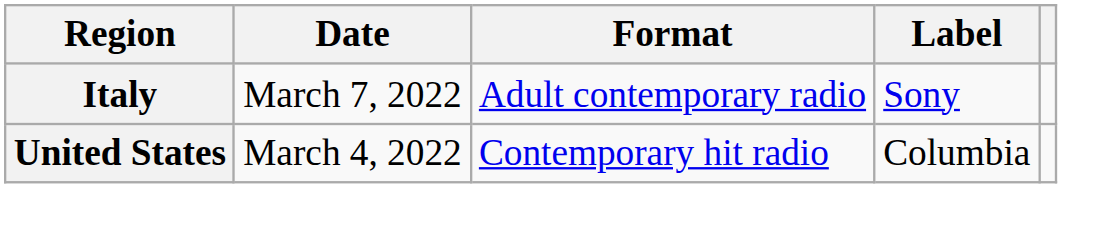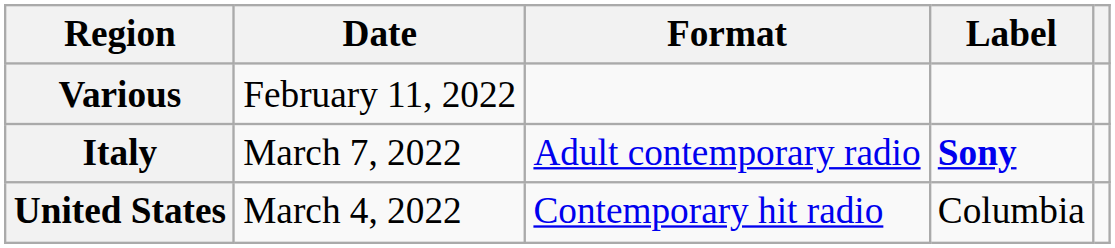 <table class="wikitable plainrowheaders">
 <tr>
 <th scope="col">Region</th>
 <th scope="col">Date</th>
 <th scope="col">Format</th>
 <th scope="col">Label</th>
 <th scope="col"></th>
 </tr>
 <tr>
+<th scope="row">Various</th>
+<td>February 11, 2022</td>
+<td></td>
+<td></td>
+<td></td>
+</tr>
+<tr>
 <th scope="row">Italy</th>
 <td>March 7, 2022</td>
 <td><a href='#'>Adult contemporary radio</a></td>
-<td><a href='#'>Sony</a></td>
+<td><strong><a href='#'>Sony</a></strong></td>
 <td></td>
 </tr>
 <tr>
 <th scope="row">United States</th>
 <td>March 4, 2022</td>
 <td><a href='#'>Contemporary hit radio</a></td>
 <td>Columbia</td>
 <td></td>
 </tr>
 </table>
